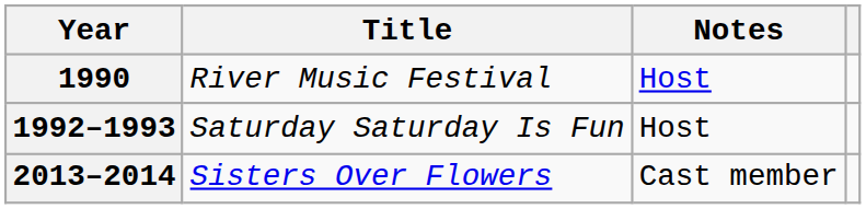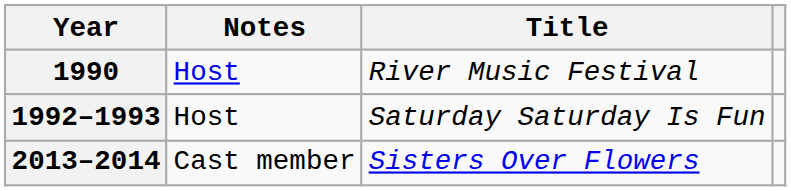 <table class="wikitable plainrowheaders sortable">
 <tr>
 <th scope="col">Year</th>
+<th scope="col">Notes</th>
 <th scope="col">Title</th>
-<th scope="col">Notes</th>
 <th scope="col" class="unsortable"></th>
 </tr>
 <tr>
 <th scope="row">1990</th>
+<td><a href='#'>Host</a></td>
 <td><em>River Music Festival</em></td>
-<td><a href='#'>Host</a></td>
 <td></td>
 </tr>
 <tr>
 <th scope="row">1992–1993</th>
+<td>Host</td>
 <td><em>Saturday Saturday Is Fun</em></td>
-<td>Host</td>
 <td></td>
 </tr>
 <tr>
 <th scope="row">2013–2014</th>
+<td>Cast member</td>
 <td><em><a href='#'>Sisters Over Flowers</a></em></td>
-<td>Cast member</td>
 <td></td>
 </tr>
 </table>
